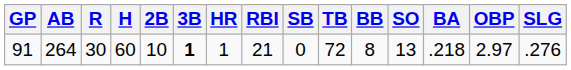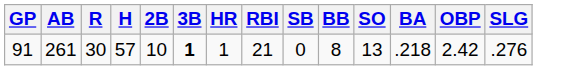 <table class="wikitable">
 <tr>
 <th><a href='#'>GP</a></th>
 <th><a href='#'>AB</a></th>
 <th><a href='#'>R</a></th>
 <th><a href='#'>H</a></th>
 <th><a href='#'>2B</a></th>
 <th><a href='#'>3B</a></th>
 <th><a href='#'>HR</a></th>
 <th><a href='#'>RBI</a></th>
 <th><a href='#'>SB</a></th>
-<th><a href='#'>TB</a></th>
 <th><a href='#'>BB</a></th>
 <th><a href='#'>SO</a></th>
 <th><a href='#'>BA</a></th>
 <th><a href='#'>OBP</a></th>
 <th><a href='#'>SLG</a></th>
 </tr>
 <tr align=center>
 <td>91</td>
-<td>264</td>
+<td>261</td>
 <td>30</td>
-<td>60</td>
+<td>57</td>
 <td>10</td>
 <td><strong>1</strong></td>
 <td>1</td>
 <td>21</td>
 <td>0</td>
-<td>72</td>
 <td>8</td>
 <td>13</td>
 <td>.218</td>
-<td>2.97</td>
+<td>2.42</td>
 <td>.276</td>
 </tr>
 </table>
